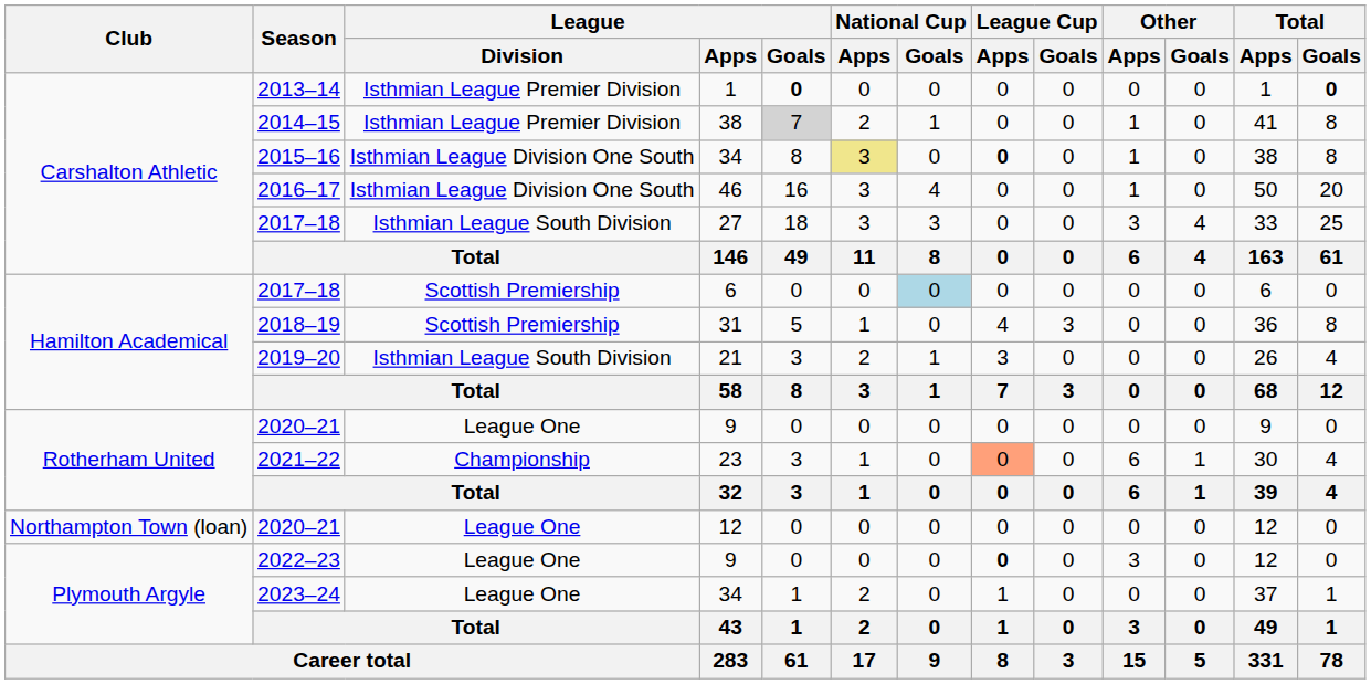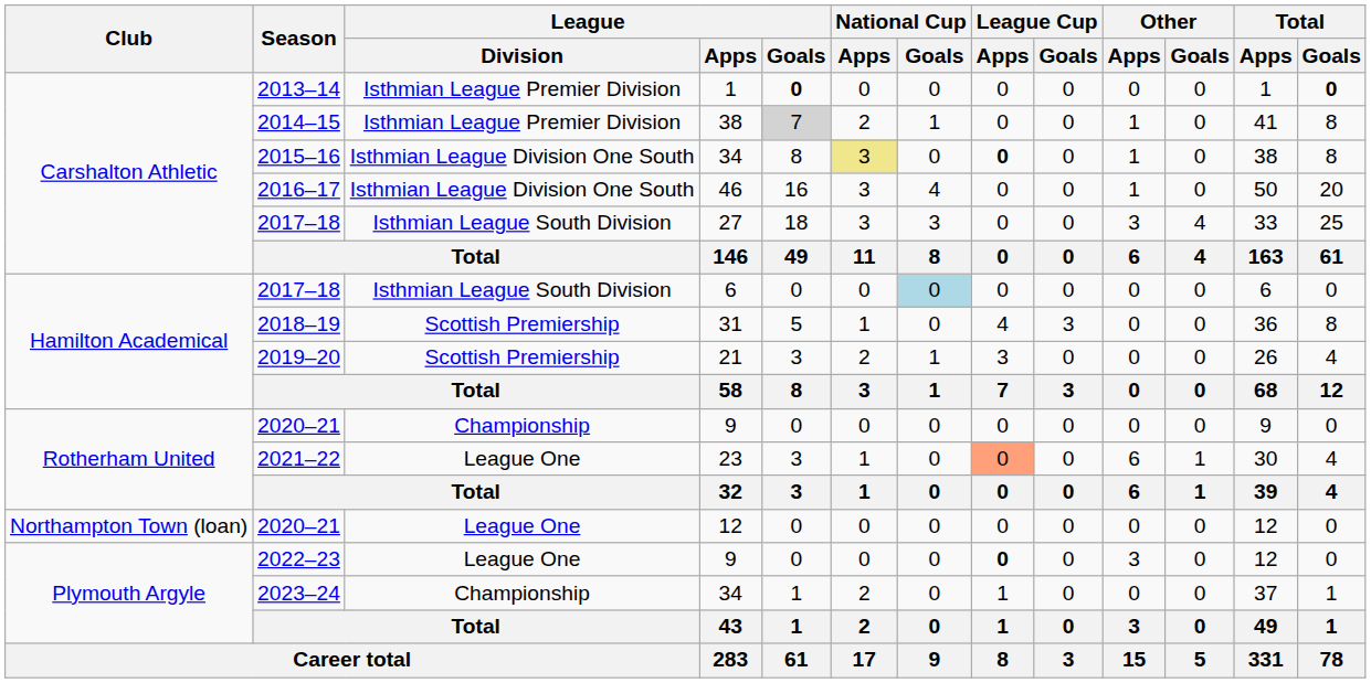 <table class="wikitable" style="text-align:center">
 <tr>
 <th rowspan="2">Club</th>
 <th rowspan="2">Season</th>
 <th colspan="3">League</th>
 <th colspan="2">National Cup</th>
 <th colspan="2">League Cup</th>
 <th colspan="2">Other</th>
 <th colspan="2">Total</th>
 </tr>
 <tr>
 <th>Division</th>
 <th>Apps</th>
 <th>Goals</th>
 <th>Apps</th>
 <th>Goals</th>
 <th>Apps</th>
 <th>Goals</th>
 <th>Apps</th>
 <th>Goals</th>
 <th>Apps</th>
 <th>Goals</th>
 </tr>
 <tr>
 <td rowspan="6"><a href='#'>Carshalton Athletic</a></td>
 <td><a href='#'>2013–14</a></td>
 <td><a href='#'>Isthmian League</a> Premier Division</td>
 <td>1</td>
 <td><strong>0</strong></td>
 <td>0</td>
 <td>0</td>
 <td>0</td>
 <td>0</td>
 <td>0</td>
 <td>0</td>
 <td>1</td>
 <td><strong>0</strong></td>
 </tr>
 <tr>
 <td><a href='#'>2014–15</a></td>
 <td><a href='#'>Isthmian League</a> Premier Division</td>
 <td>38</td>
 <td style="background: lightgrey;">7</td>
 <td>2</td>
 <td>1</td>
 <td>0</td>
 <td>0</td>
 <td>1</td>
 <td>0</td>
 <td>41</td>
 <td>8</td>
 </tr>
 <tr>
 <td><a href='#'>2015–16</a></td>
 <td><a href='#'>Isthmian League</a> Division One South</td>
 <td>34</td>
 <td>8</td>
 <td style="background: khaki;">3</td>
 <td>0</td>
 <td><strong>0</strong></td>
 <td>0</td>
 <td>1</td>
 <td>0</td>
 <td>38</td>
 <td>8</td>
 </tr>
 <tr>
 <td><a href='#'>2016–17</a></td>
 <td><a href='#'>Isthmian League</a> Division One South</td>
 <td>46</td>
 <td>16</td>
 <td>3</td>
 <td>4</td>
 <td>0</td>
 <td>0</td>
 <td>1</td>
 <td>0</td>
 <td>50</td>
 <td>20</td>
 </tr>
 <tr>
 <td><a href='#'>2017–18</a></td>
 <td><a href='#'>Isthmian League</a> South Division</td>
 <td>27</td>
 <td>18</td>
 <td>3</td>
 <td>3</td>
 <td>0</td>
 <td>0</td>
 <td>3</td>
 <td>4</td>
 <td>33</td>
 <td>25</td>
 </tr>
 <tr>
 <th colspan="2">Total</th>
 <th>146</th>
 <th>49</th>
 <th>11</th>
 <th>8</th>
 <th>0</th>
 <th>0</th>
 <th>6</th>
 <th>4</th>
 <th>163</th>
 <th>61</th>
 </tr>
 <tr>
 <td rowspan=4><a href='#'>Hamilton Academical</a></td>
 <td><a href='#'>2017–18</a></td>
-<td><a href='#'>Scottish Premiership</a></td>
+<td><a href='#'>Isthmian League</a> South Division</td>
 <td>6</td>
 <td>0</td>
 <td>0</td>
 <td style="background: lightblue;">0</td>
 <td>0</td>
 <td>0</td>
 <td>0</td>
 <td>0</td>
 <td>6</td>
 <td>0</td>
 </tr>
 <tr>
 <td><a href='#'>2018–19</a></td>
 <td><a href='#'>Scottish Premiership</a></td>
 <td>31</td>
 <td>5</td>
 <td>1</td>
 <td>0</td>
 <td>4</td>
 <td>3</td>
 <td>0</td>
 <td>0</td>
 <td>36</td>
 <td>8</td>
 </tr>
 <tr>
 <td><a href='#'>2019–20</a></td>
-<td><a href='#'>Isthmian League</a> South Division</td>
+<td><a href='#'>Scottish Premiership</a></td>
 <td>21</td>
 <td>3</td>
 <td>2</td>
 <td>1</td>
 <td>3</td>
 <td>0</td>
 <td>0</td>
 <td>0</td>
 <td>26</td>
 <td>4</td>
 </tr>
 <tr>
 <th colspan=2>Total</th>
 <th>58</th>
 <th>8</th>
 <th>3</th>
 <th>1</th>
 <th>7</th>
 <th>3</th>
 <th>0</th>
 <th>0</th>
 <th>68</th>
 <th>12</th>
 </tr>
 <tr>
 <td rowspan="3"><a href='#'>Rotherham United</a></td>
 <td><a href='#'>2020–21</a></td>
-<td>League One</td>
+<td><a href='#'>Championship</a></td>
 <td>9</td>
 <td>0</td>
 <td>0</td>
 <td>0</td>
 <td>0</td>
 <td>0</td>
 <td>0</td>
 <td>0</td>
 <td>9</td>
 <td>0</td>
 </tr>
 <tr>
 <td><a href='#'>2021–22</a></td>
-<td><a href='#'>Championship</a></td>
+<td>League One</td>
 <td>23</td>
 <td>3</td>
 <td>1</td>
 <td>0</td>
 <td style="background: lightsalmon;">0</td>
 <td>0</td>
 <td>6</td>
 <td>1</td>
 <td>30</td>
 <td>4</td>
 </tr>
 <tr>
 <th colspan="2">Total</th>
 <th>32</th>
 <th>3</th>
 <th>1</th>
 <th>0</th>
 <th>0</th>
 <th>0</th>
 <th>6</th>
 <th>1</th>
 <th>39</th>
 <th>4</th>
 </tr>
 <tr>
 <td><a href='#'>Northampton Town</a> (loan)</td>
 <td><a href='#'>2020–21</a></td>
 <td><a href='#'>League One</a></td>
 <td>12</td>
 <td>0</td>
 <td>0</td>
 <td>0</td>
 <td>0</td>
 <td>0</td>
 <td>0</td>
 <td>0</td>
 <td>12</td>
 <td>0</td>
 </tr>
 <tr>
 <td rowspan="3"><a href='#'>Plymouth Argyle</a></td>
 <td><a href='#'>2022–23</a></td>
 <td>League One</td>
 <td>9</td>
 <td>0</td>
 <td>0</td>
 <td>0</td>
 <td><strong>0</strong></td>
 <td>0</td>
 <td>3</td>
 <td>0</td>
 <td>12</td>
 <td>0</td>
 </tr>
 <tr>
 <td><a href='#'>2023–24</a></td>
-<td>League One</td>
+<td>Championship</td>
 <td>34</td>
 <td>1</td>
 <td>2</td>
 <td>0</td>
 <td>1</td>
 <td>0</td>
 <td>0</td>
 <td>0</td>
 <td>37</td>
 <td>1</td>
 </tr>
 <tr>
 <th colspan="2">Total</th>
 <th>43</th>
 <th>1</th>
 <th>2</th>
 <th>0</th>
 <th>1</th>
 <th>0</th>
 <th>3</th>
 <th>0</th>
 <th>49</th>
 <th>1</th>
 </tr>
 <tr>
 <th colspan=3>Career total</th>
 <th>283</th>
 <th>61</th>
 <th>17</th>
 <th>9</th>
 <th>8</th>
 <th>3</th>
 <th>15</th>
 <th>5</th>
 <th>331</th>
 <th>78</th>
 </tr>
 </table>
